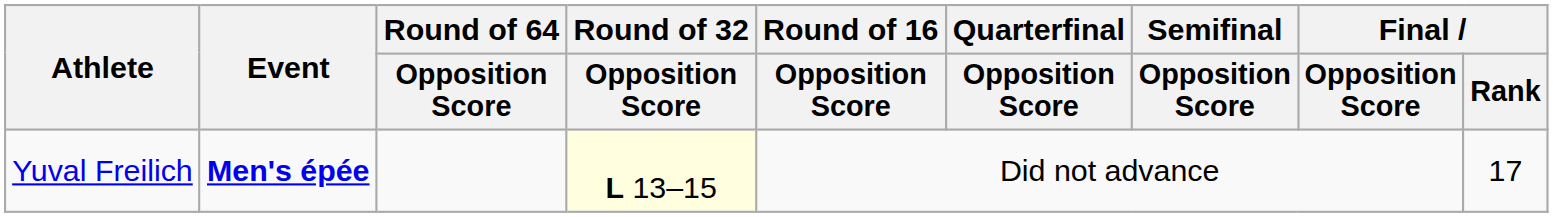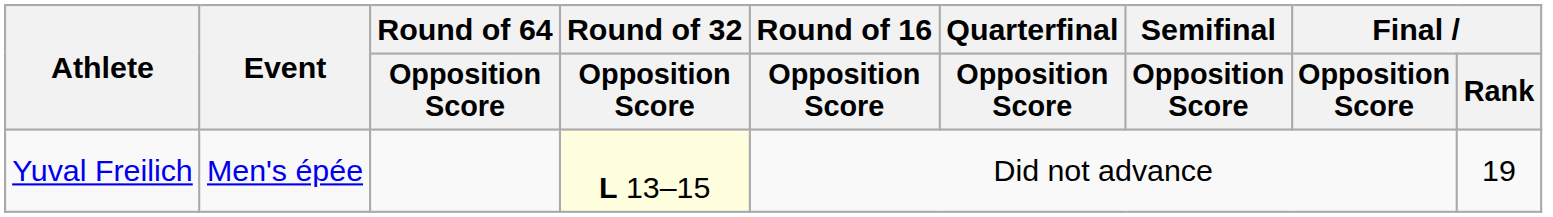 <table class="wikitable" style="font-size:90%">
 <tr>
 <th rowspan="2">Athlete</th>
 <th rowspan="2">Event</th>
 <th>Round of 64</th>
 <th>Round of 32</th>
 <th>Round of 16</th>
 <th>Quarterfinal</th>
 <th>Semifinal</th>
 <th colspan=2>Final / </th>
 </tr>
 <tr style="font-size:95%">
 <th>Opposition <br> Score</th>
 <th>Opposition <br> Score</th>
 <th>Opposition <br> Score</th>
 <th>Opposition <br> Score</th>
 <th>Opposition <br> Score</th>
 <th>Opposition <br> Score</th>
 <th>Rank</th>
 </tr>
 <tr align=center>
 <td align=left><a href='#'>Yuval Freilich</a></td>
-<td align=left><strong><a href='#'>Men's épée</a></strong></td>
+<td align=left><a href='#'>Men's épée</a></td>
 <td></td>
 <td style="background: lightyellow;"><br><strong>L</strong> 13–15</td>
 <td colspan=4>Did not advance</td>
-<td>17</td>
+<td>19</td>
 </tr>
 </table>
